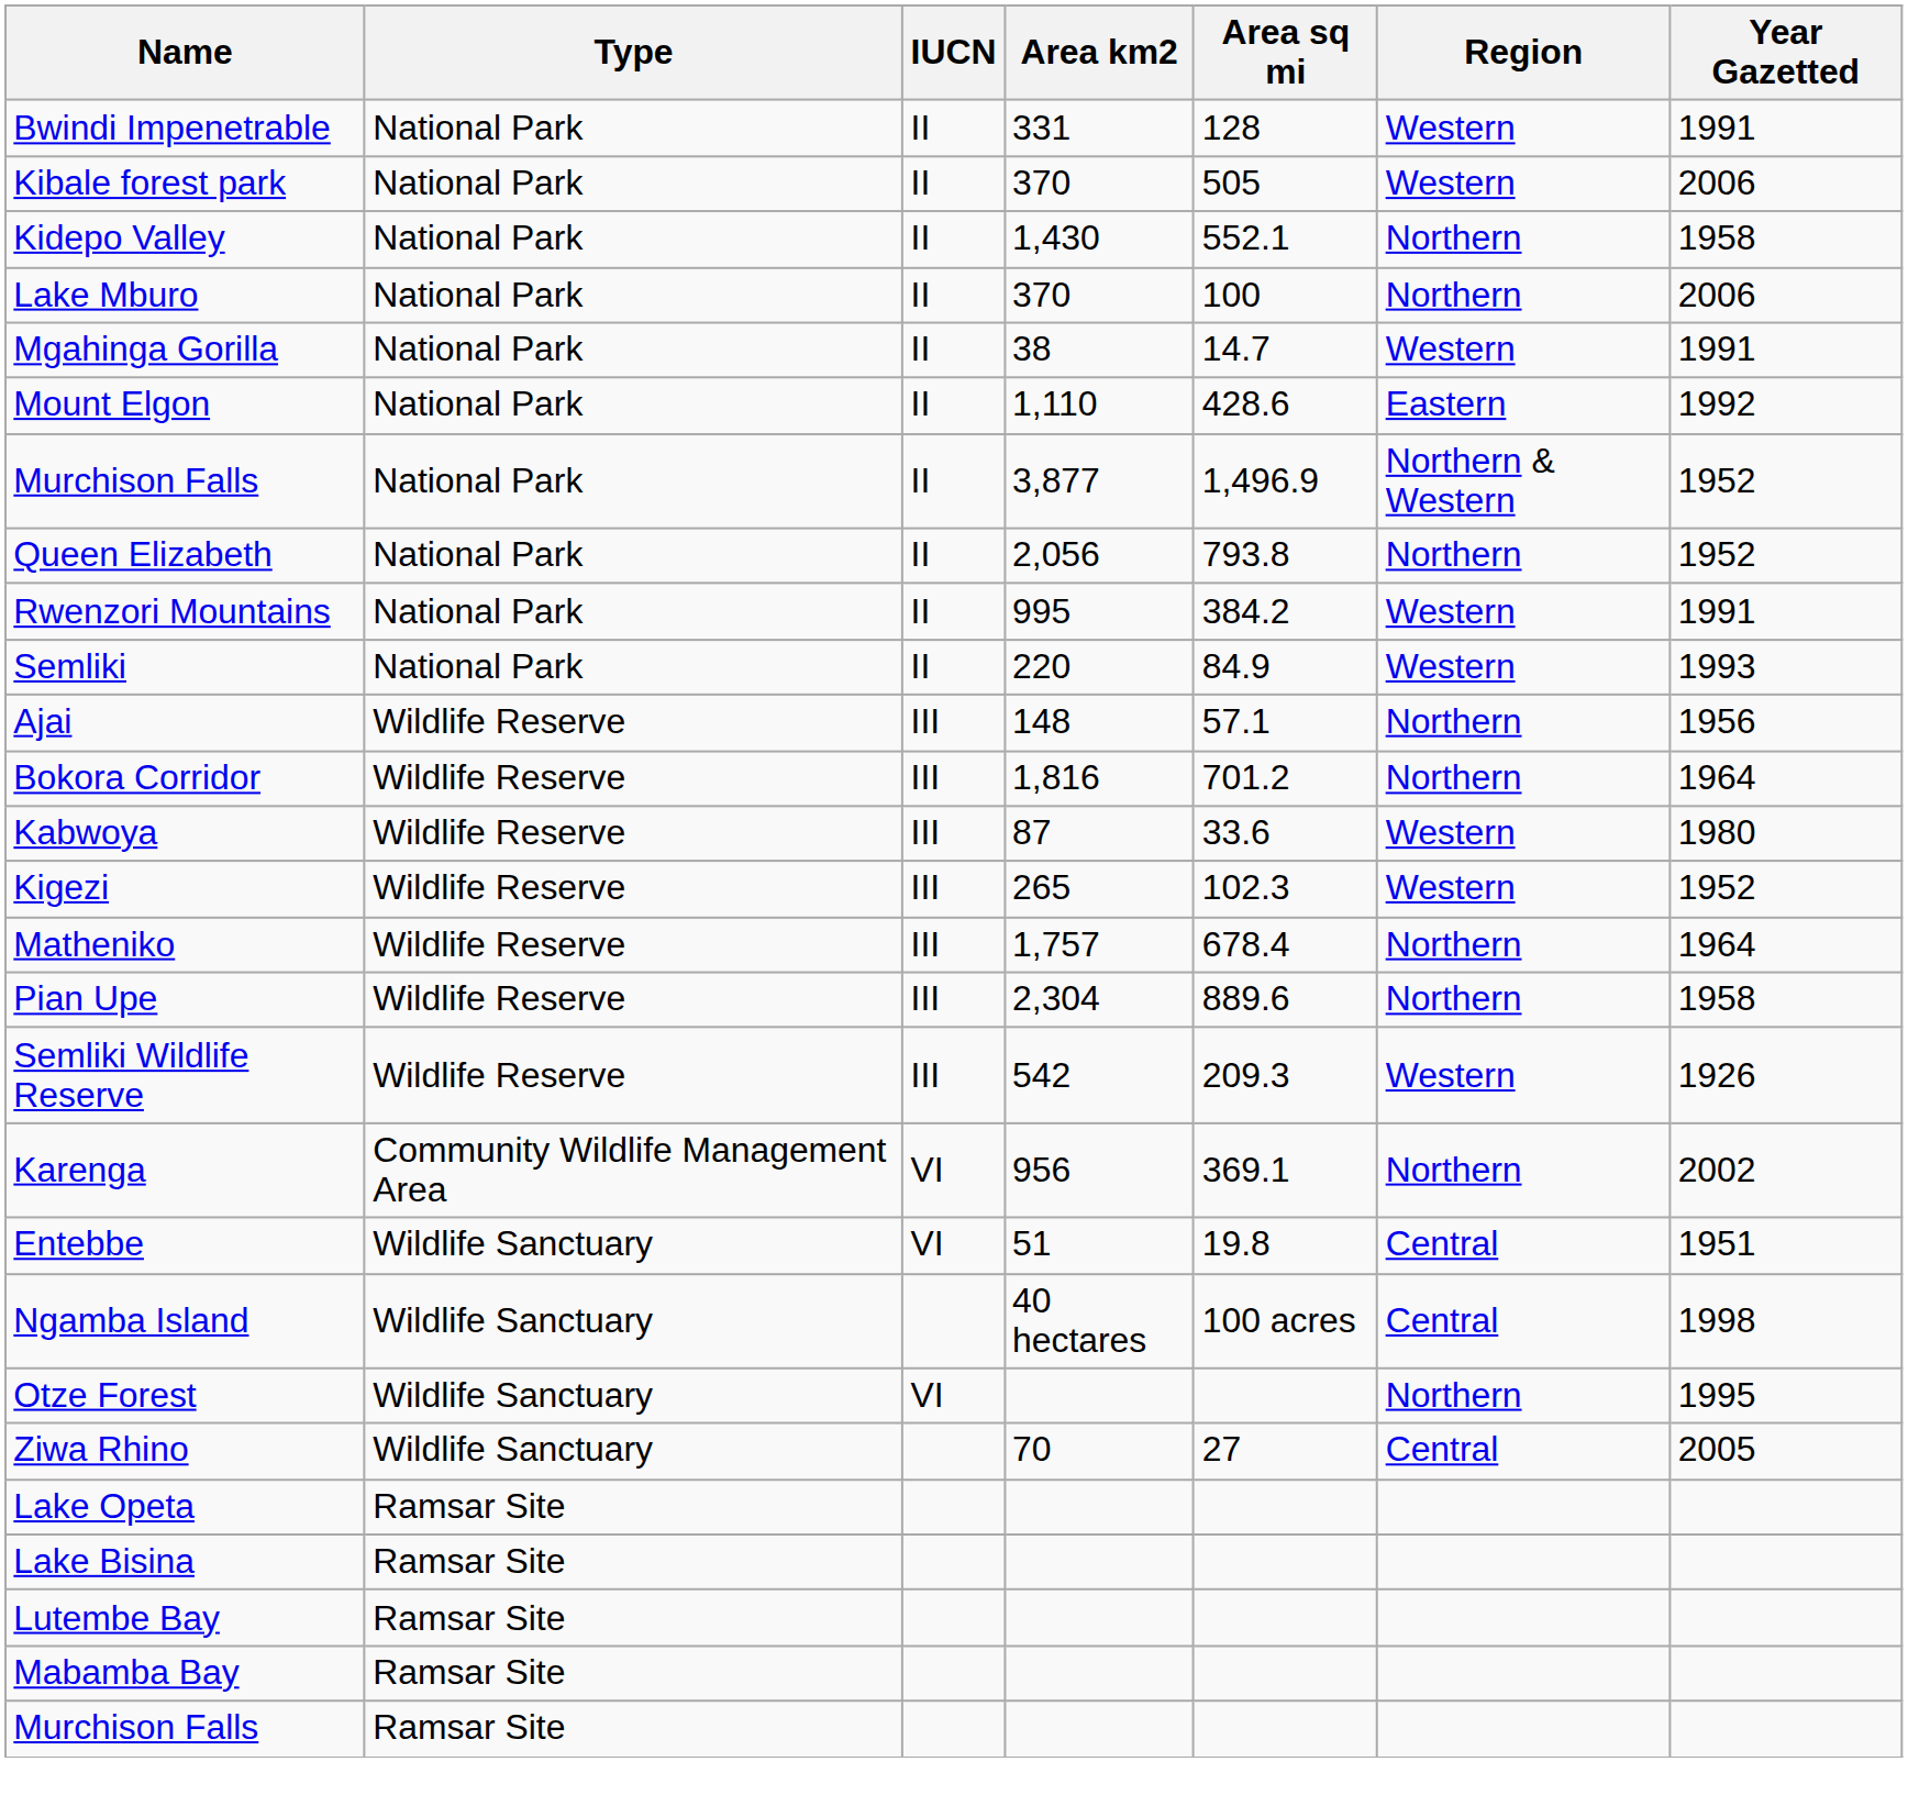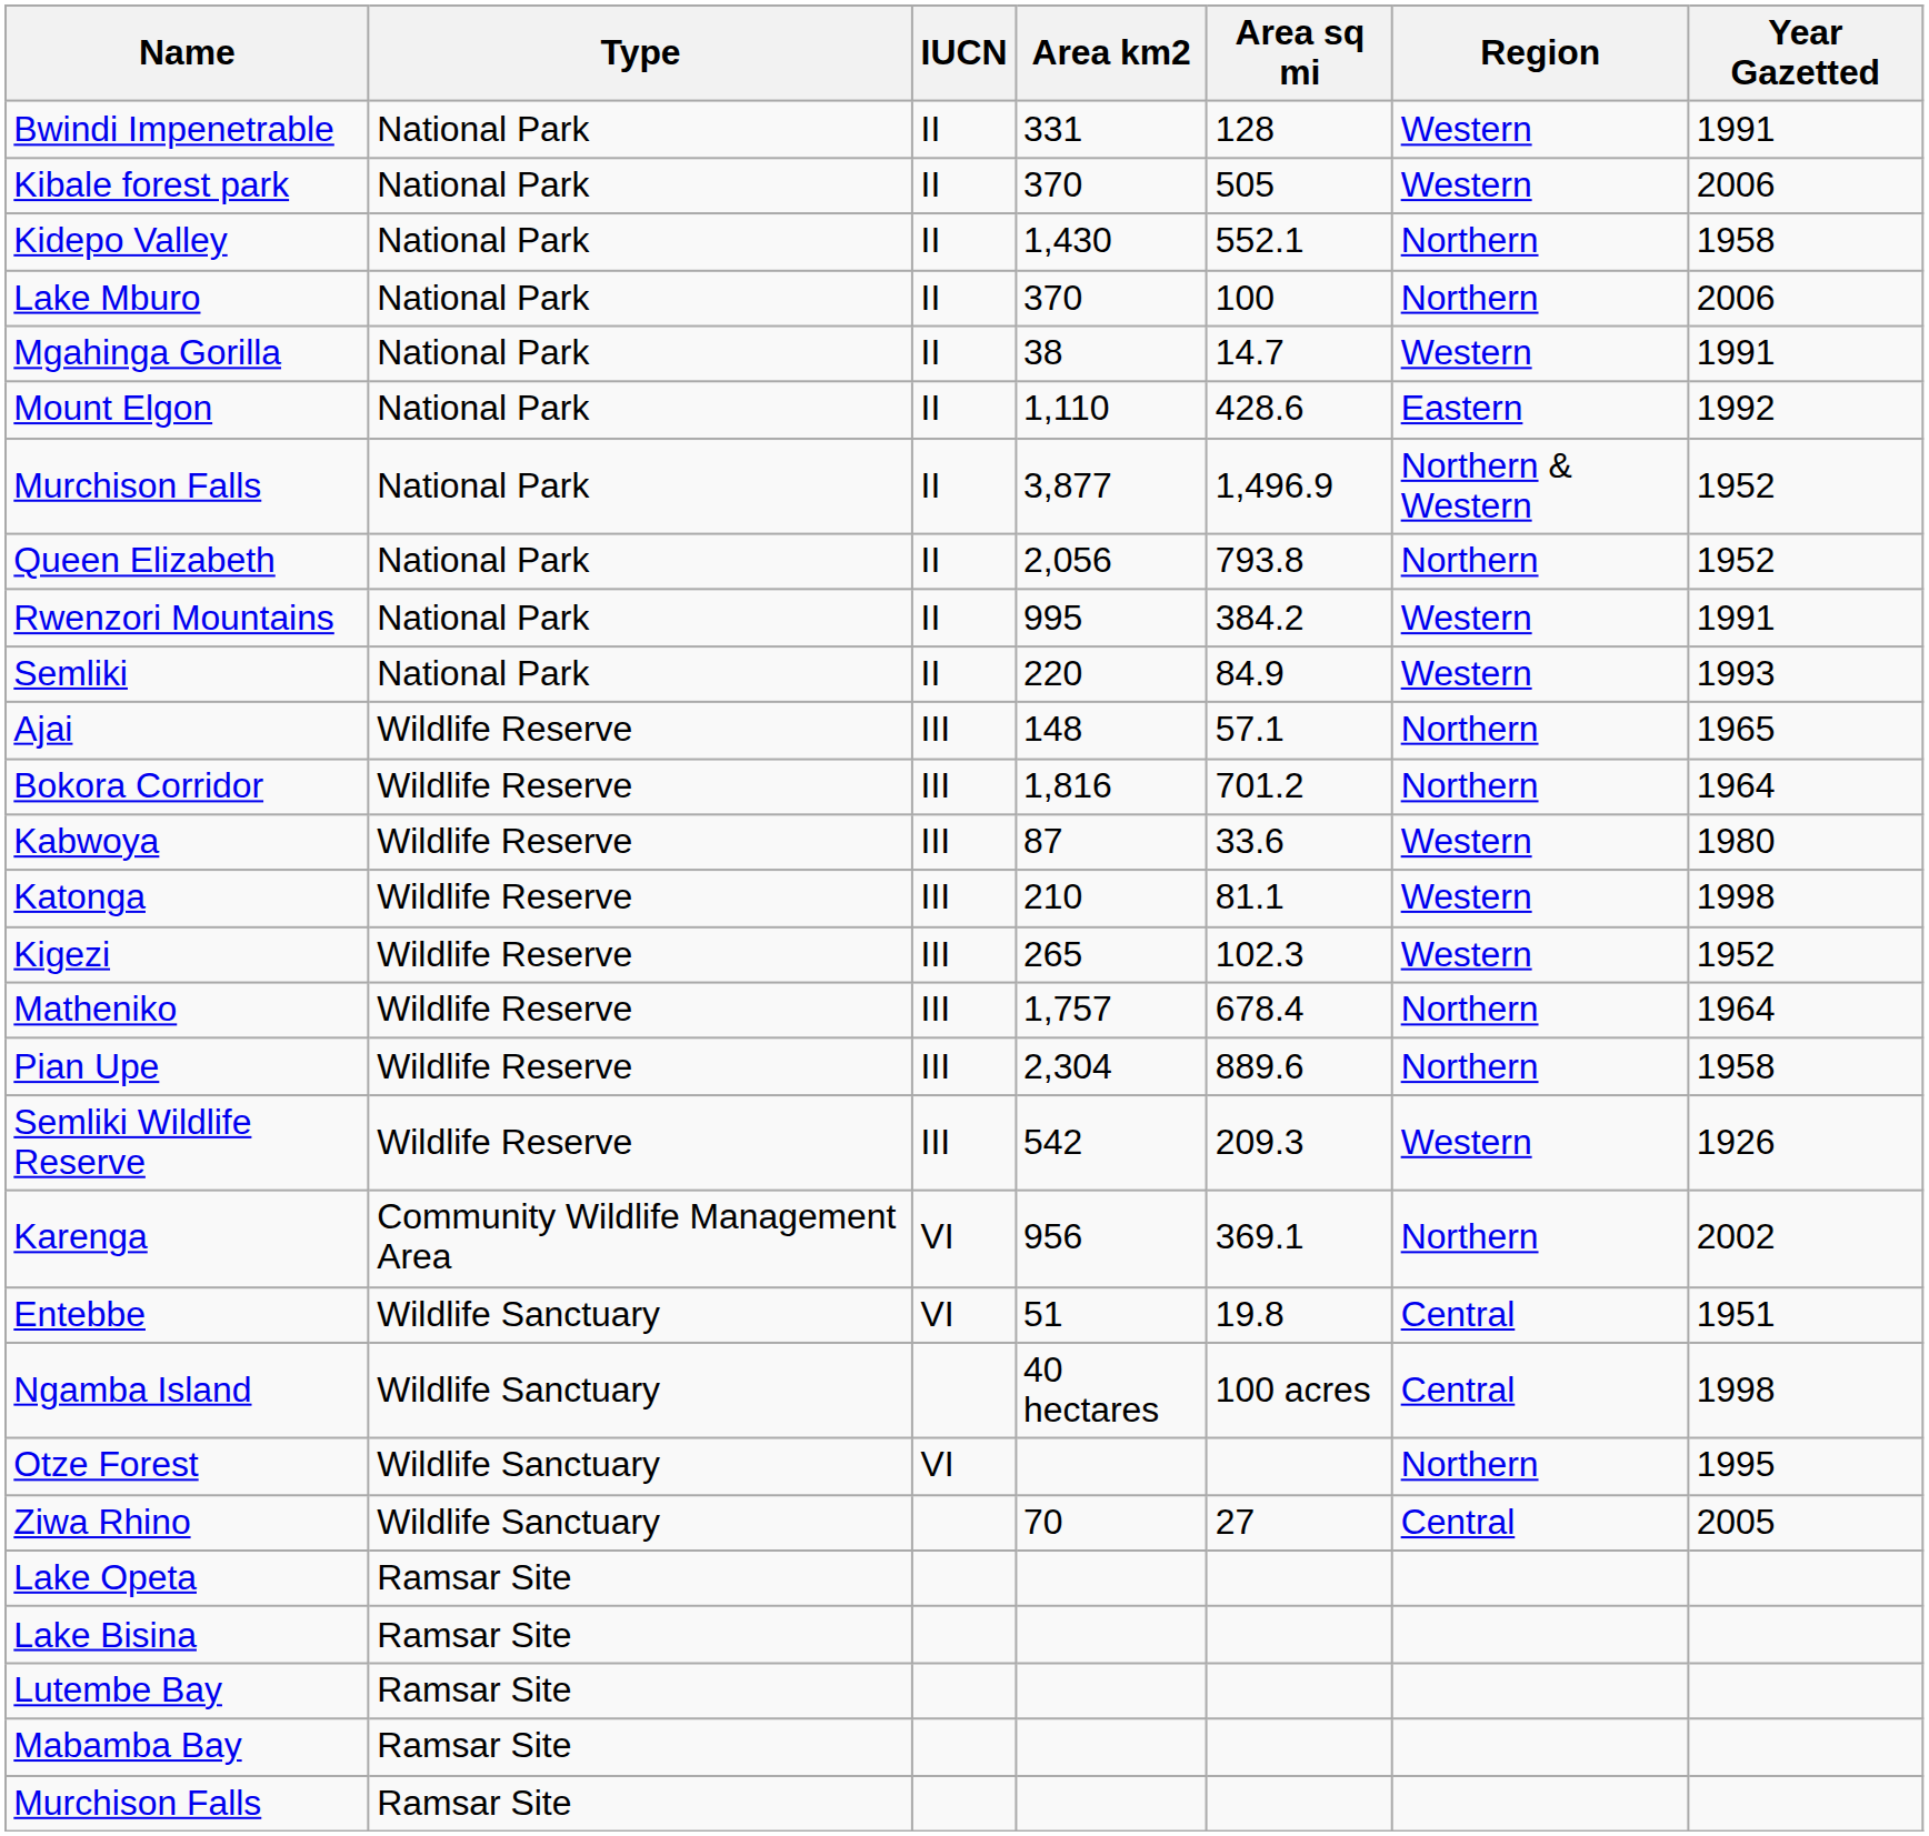 <table class="wikitable sortable">
 <tr>
 <th>Name</th>
 <th>Type</th>
 <th>IUCN</th>
 <th>Area km2</th>
 <th>Area sq mi</th>
 <th>Region</th>
 <th>Year Gazetted</th>
 </tr>
 <tr>
 <td><a href='#'>Bwindi Impenetrable</a></td>
 <td>National Park</td>
 <td>II</td>
 <td>331</td>
 <td>128</td>
 <td><a href='#'>Western</a></td>
 <td>1991</td>
 </tr>
 <tr>
 <td><a href='#'>Kibale forest park</a></td>
 <td>National Park</td>
 <td>II</td>
 <td>370</td>
 <td>505</td>
 <td><a href='#'>Western</a></td>
 <td>2006</td>
 </tr>
 <tr>
 <td><a href='#'>Kidepo Valley</a></td>
 <td>National Park</td>
 <td>II</td>
 <td>1,430</td>
 <td>552.1</td>
 <td><a href='#'>Northern</a></td>
 <td>1958</td>
 </tr>
 <tr>
 <td><a href='#'>Lake Mburo</a></td>
 <td>National Park</td>
 <td>II</td>
 <td>370</td>
 <td>100</td>
 <td><a href='#'>Northern</a></td>
 <td>2006</td>
 </tr>
 <tr>
 <td><a href='#'>Mgahinga Gorilla</a></td>
 <td>National Park</td>
 <td>II</td>
 <td>38</td>
 <td>14.7</td>
 <td><a href='#'>Western</a></td>
 <td>1991</td>
 </tr>
 <tr>
 <td><a href='#'>Mount Elgon</a></td>
 <td>National Park</td>
 <td>II</td>
 <td>1,110</td>
 <td>428.6</td>
 <td><a href='#'>Eastern</a></td>
 <td>1992</td>
 </tr>
 <tr>
 <td><a href='#'>Murchison Falls</a></td>
 <td>National Park</td>
 <td>II</td>
 <td>3,877</td>
 <td>1,496.9</td>
 <td><a href='#'>Northern</a> & <a href='#'>Western</a></td>
 <td>1952</td>
 </tr>
 <tr>
 <td><a href='#'>Queen Elizabeth</a></td>
 <td>National Park</td>
 <td>II</td>
 <td>2,056</td>
 <td>793.8</td>
 <td><a href='#'>Northern</a></td>
 <td>1952</td>
 </tr>
 <tr>
 <td><a href='#'>Rwenzori Mountains</a></td>
 <td>National Park</td>
 <td>II</td>
 <td>995</td>
 <td>384.2</td>
 <td><a href='#'>Western</a></td>
 <td>1991</td>
 </tr>
 <tr>
 <td><a href='#'>Semliki</a></td>
 <td>National Park</td>
 <td>II</td>
 <td>220</td>
 <td>84.9</td>
 <td><a href='#'>Western</a></td>
 <td>1993</td>
 </tr>
 <tr>
 <td><a href='#'>Ajai</a></td>
 <td>Wildlife Reserve</td>
 <td>III</td>
 <td>148</td>
 <td>57.1</td>
 <td><a href='#'>Northern</a></td>
-<td>1956</td>
+<td>1965</td>
 </tr>
 <tr>
 <td><a href='#'>Bokora Corridor</a></td>
 <td>Wildlife Reserve</td>
 <td>III</td>
 <td>1,816</td>
 <td>701.2</td>
 <td><a href='#'>Northern</a></td>
 <td>1964</td>
 </tr>
 <tr>
 <td><a href='#'>Kabwoya</a></td>
 <td>Wildlife Reserve</td>
 <td>III</td>
 <td>87</td>
 <td>33.6</td>
 <td><a href='#'>Western</a></td>
 <td>1980</td>
+</tr>
+<tr>
+<td><a href='#'>Katonga</a></td>
+<td>Wildlife Reserve</td>
+<td>III</td>
+<td>210</td>
+<td>81.1</td>
+<td><a href='#'>Western</a></td>
+<td>1998</td>
 </tr>
 <tr>
 <td><a href='#'>Kigezi</a></td>
 <td>Wildlife Reserve</td>
 <td>III</td>
 <td>265</td>
 <td>102.3</td>
 <td><a href='#'>Western</a></td>
 <td>1952</td>
 </tr>
 <tr>
 <td><a href='#'>Matheniko</a></td>
 <td>Wildlife Reserve</td>
 <td>III</td>
 <td>1,757</td>
 <td>678.4</td>
 <td><a href='#'>Northern</a></td>
 <td>1964</td>
 </tr>
 <tr>
 <td><a href='#'>Pian Upe</a></td>
 <td>Wildlife Reserve</td>
 <td>III</td>
 <td>2,304</td>
 <td>889.6</td>
 <td><a href='#'>Northern</a></td>
 <td>1958</td>
 </tr>
 <tr>
 <td><a href='#'>Semliki Wildlife Reserve</a></td>
 <td>Wildlife Reserve</td>
 <td>III</td>
 <td>542</td>
 <td>209.3</td>
 <td><a href='#'>Western</a></td>
 <td>1926</td>
 </tr>
 <tr>
 <td><a href='#'>Karenga</a></td>
 <td>Community Wildlife Management Area</td>
 <td>VI</td>
 <td>956</td>
 <td>369.1</td>
 <td><a href='#'>Northern</a></td>
 <td>2002</td>
 </tr>
 <tr>
 <td><a href='#'>Entebbe</a></td>
 <td>Wildlife Sanctuary</td>
 <td>VI</td>
 <td>51</td>
 <td>19.8</td>
 <td><a href='#'>Central</a></td>
 <td>1951</td>
 </tr>
 <tr>
 <td><a href='#'>Ngamba Island</a></td>
 <td>Wildlife Sanctuary</td>
 <td></td>
 <td>40 hectares</td>
 <td>100 acres</td>
 <td><a href='#'>Central</a></td>
 <td>1998</td>
 </tr>
 <tr>
 <td><a href='#'>Otze Forest</a></td>
 <td>Wildlife Sanctuary</td>
 <td>VI</td>
 <td></td>
 <td></td>
 <td><a href='#'>Northern</a></td>
 <td>1995</td>
 </tr>
 <tr>
 <td><a href='#'>Ziwa Rhino</a></td>
 <td>Wildlife Sanctuary</td>
 <td></td>
 <td>70</td>
 <td>27</td>
 <td><a href='#'>Central</a></td>
 <td>2005</td>
 </tr>
 <tr>
 <td><a href='#'>Lake Opeta</a></td>
 <td>Ramsar Site</td>
 <td></td>
 <td></td>
 <td></td>
 <td></td>
 <td></td>
 </tr>
 <tr>
 <td><a href='#'>Lake Bisina</a></td>
 <td>Ramsar Site</td>
 <td></td>
 <td></td>
 <td></td>
 <td></td>
 <td></td>
 </tr>
 <tr>
 <td><a href='#'>Lutembe Bay</a></td>
 <td>Ramsar Site</td>
 <td></td>
 <td></td>
 <td></td>
 <td></td>
 <td></td>
 </tr>
 <tr>
 <td><a href='#'>Mabamba Bay</a></td>
 <td>Ramsar Site</td>
 <td></td>
 <td></td>
 <td></td>
 <td></td>
 <td></td>
 </tr>
 <tr>
 <td><a href='#'>Murchison Falls</a></td>
 <td>Ramsar Site</td>
 <td></td>
 <td></td>
 <td></td>
 <td></td>
 <td></td>
 </tr>
 <tr>
 </tr>
 </table>
